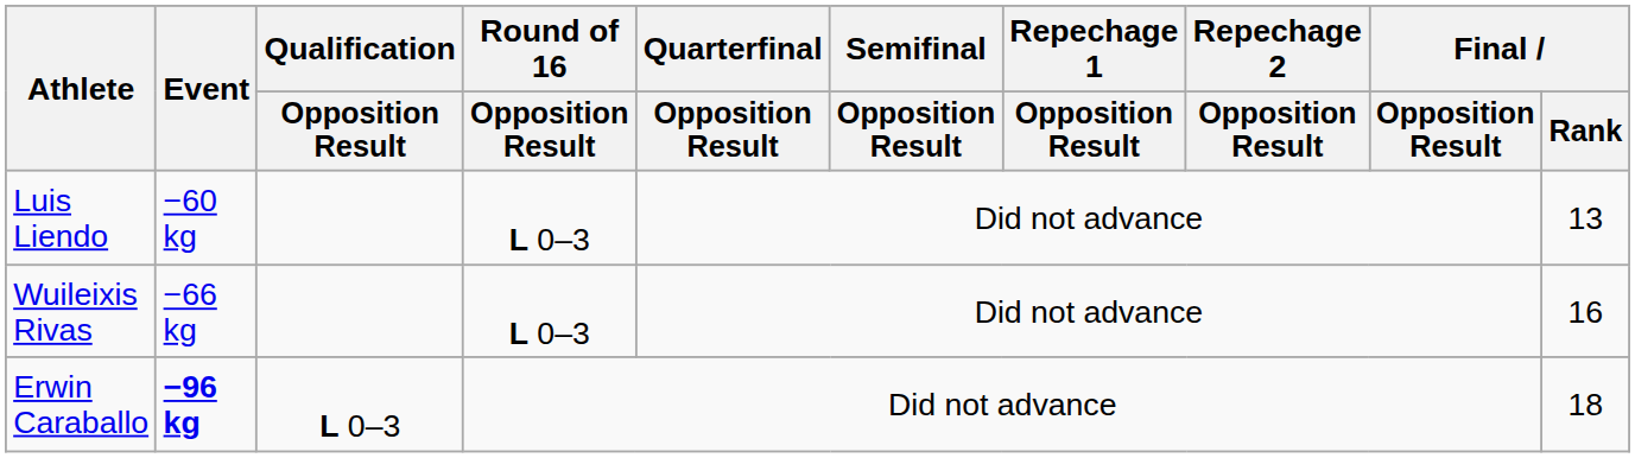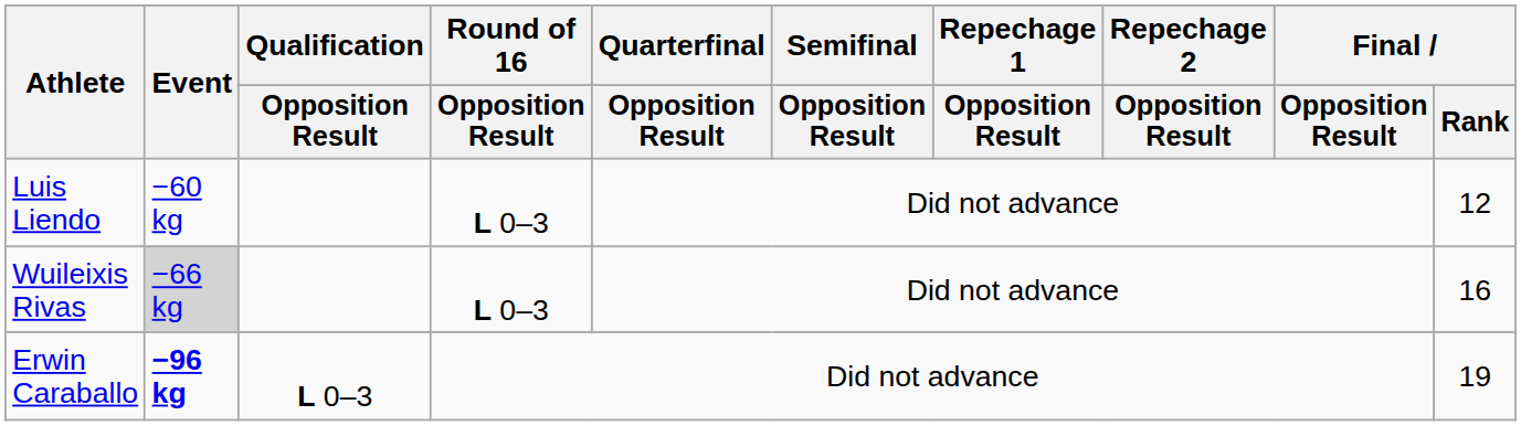 <table class="wikitable" style="font-size:90%">
 <tr>
 <th rowspan="2">Athlete</th>
 <th rowspan="2">Event</th>
 <th>Qualification</th>
 <th>Round of 16</th>
 <th>Quarterfinal</th>
 <th>Semifinal</th>
 <th>Repechage 1</th>
 <th>Repechage 2</th>
 <th colspan=2>Final / </th>
 </tr>
 <tr style="font-size: 95%">
 <th>Opposition<br>Result</th>
 <th>Opposition<br>Result</th>
 <th>Opposition<br>Result</th>
 <th>Opposition<br>Result</th>
 <th>Opposition<br>Result</th>
 <th>Opposition<br>Result</th>
 <th>Opposition<br>Result</th>
 <th>Rank</th>
 </tr>
 <tr align=center>
 <td align=left><a href='#'>Luis Liendo</a></td>
 <td align=left><a href='#'>−60 kg</a></td>
 <td></td>
 <td><br> <strong>L</strong> 0–3 <sup></sup></td>
 <td colspan=5>Did not advance</td>
-<td>13</td>
+<td>12</td>
 </tr>
 <tr align=center>
 <td align=left><a href='#'>Wuileixis Rivas</a></td>
-<td align=left><a href='#'>−66 kg</a></td>
+<td align=left style="background: lightgrey;"><a href='#'>−66 kg</a></td>
 <td></td>
 <td><br> <strong>L</strong> 0–3 <sup></sup></td>
 <td colspan=5>Did not advance</td>
 <td>16</td>
 </tr>
 <tr align=center>
 <td align=left><a href='#'>Erwin Caraballo</a></td>
 <td align=left><strong><a href='#'>−96 kg</a></strong></td>
 <td><br> <strong>L</strong> 0–3 <sup></sup></td>
 <td colspan=6>Did not advance</td>
-<td>18</td>
+<td>19</td>
 </tr>
 </table>
